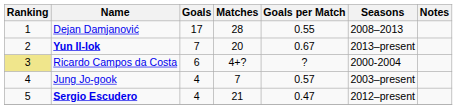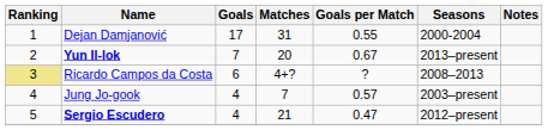 <table class="wikitable sortable" style="text-align:center">
 <tr>
 <th>Ranking</th>
 <th>Name</th>
 <th>Goals</th>
 <th>Matches</th>
 <th>Goals per Match</th>
 <th>Seasons</th>
 <th>Notes</th>
 </tr>
 <tr>
 <td>1</td>
 <td align=left> <a href='#'>Dejan Damjanović</a></td>
 <td>17</td>
-<td>28</td>
+<td>31</td>
 <td>0.55</td>
-<td align=left>2008–2013</td>
+<td align=left>2000-2004</td>
 <td></td>
 </tr>
 <tr>
 <td>2</td>
 <td align=left> <strong><a href='#'>Yun Il-lok</a></strong></td>
 <td>7</td>
 <td>20</td>
 <td>0.67</td>
 <td align=left>2013–present</td>
 <td></td>
 </tr>
 <tr>
 <td style="background: khaki;">3</td>
 <td align=left> <a href='#'>Ricardo Campos da Costa</a></td>
 <td>6</td>
 <td>4+?</td>
 <td>?</td>
-<td align=left>2000-2004</td>
+<td align=left>2008–2013</td>
 <td></td>
 </tr>
 <tr>
 <td>4</td>
 <td align=left> <a href='#'>Jung Jo-gook</a></td>
 <td>4</td>
 <td>7</td>
 <td>0.57</td>
 <td align=left>2003–present</td>
 <td></td>
 </tr>
 <tr>
 <td>5</td>
 <td align=left> <strong><a href='#'>Sergio Escudero</a></strong></td>
 <td>4</td>
 <td>21</td>
 <td>0.47</td>
 <td align=left>2012–present</td>
 <td></td>
 </tr>
 <tr>
 </tr>
 </table>
